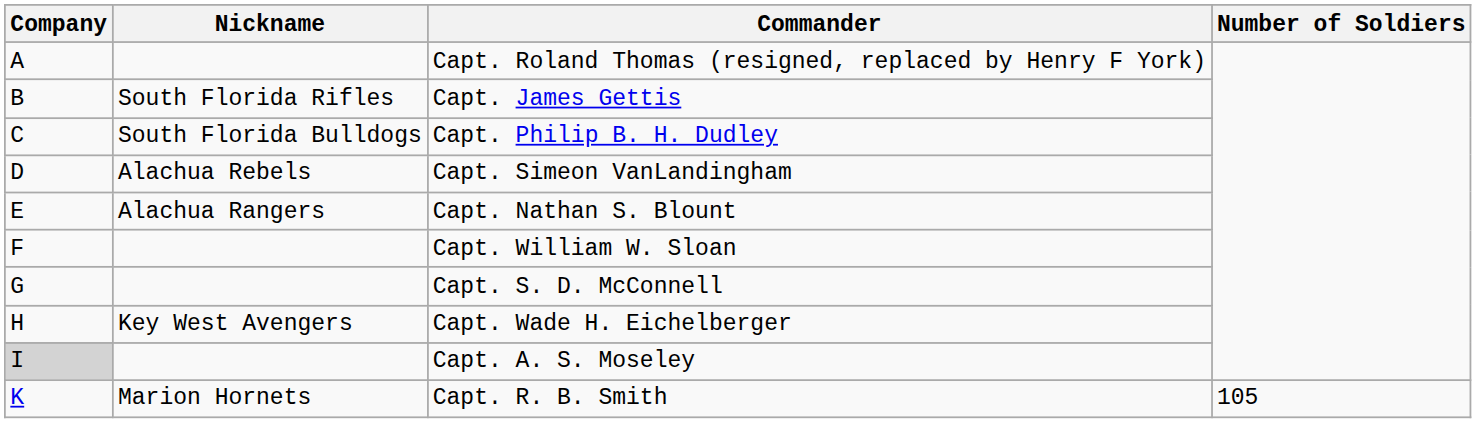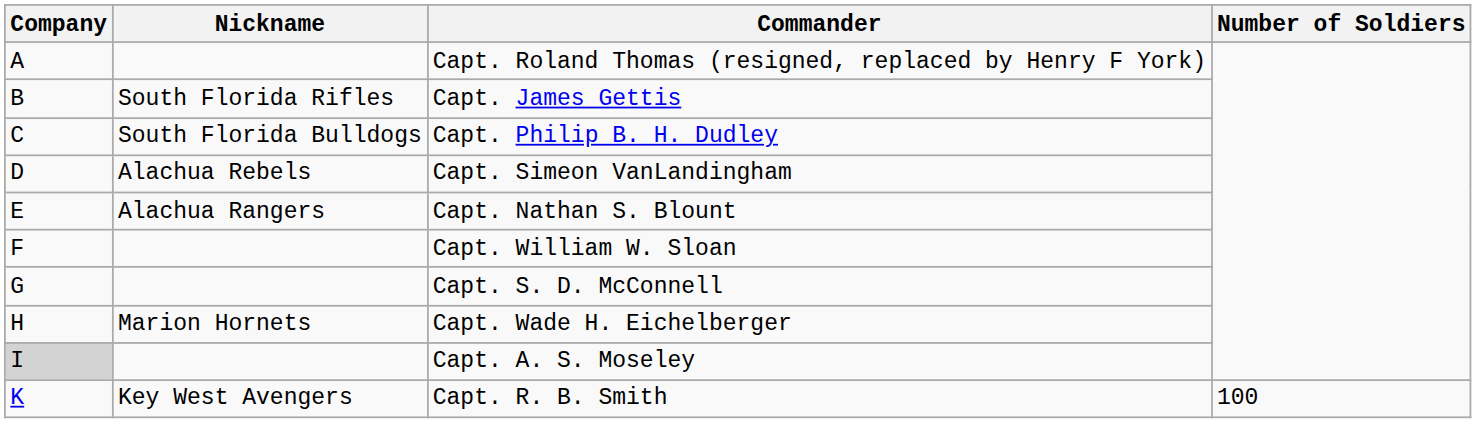 <table class="wikitable">
 <tr>
 <th>Company</th>
 <th>Nickname</th>
 <th>Commander</th>
 <th>Number of Soldiers</th>
 </tr>
 <tr>
 <td>A</td>
 <td></td>
 <td>Capt. Roland Thomas (resigned, replaced by Henry F York)</td>
 </tr>
 <tr>
 <td>B</td>
 <td>South Florida Rifles</td>
 <td>Capt. <a href='#'>James Gettis</a></td>
 </tr>
 <tr>
 <td>C</td>
 <td>South Florida Bulldogs</td>
 <td>Capt. <a href='#'>Philip B. H. Dudley</a></td>
 </tr>
 <tr>
 <td>D</td>
 <td>Alachua Rebels</td>
 <td>Capt. Simeon VanLandingham</td>
 </tr>
 <tr>
 <td>E</td>
 <td>Alachua Rangers</td>
 <td>Capt. Nathan S. Blount</td>
 </tr>
 <tr>
 <td>F</td>
 <td></td>
 <td>Capt. William W. Sloan</td>
 </tr>
 <tr>
 <td>G</td>
 <td></td>
 <td>Capt. S. D. McConnell</td>
 </tr>
 <tr>
 <td>H</td>
-<td>Key West Avengers</td>
+<td>Marion Hornets</td>
 <td>Capt. Wade H. Eichelberger</td>
 </tr>
 <tr>
 <td style="background: lightgrey;">I</td>
 <td></td>
 <td>Capt. A. S. Moseley</td>
 </tr>
 <tr>
 <td><a href='#'>K</a></td>
-<td>Marion Hornets</td>
+<td>Key West Avengers</td>
 <td>Capt. R. B. Smith</td>
-<td>105</td>
+<td>100</td>
 </tr>
 </table>
